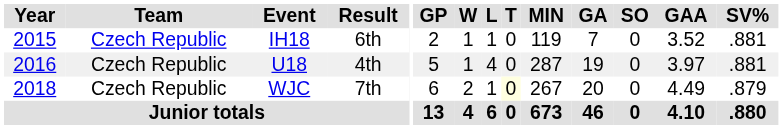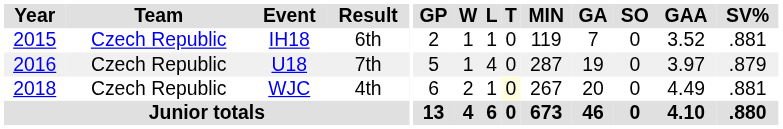 <table border="0" cellpadding="1" cellspacing="0" ID="Table3" style="text-align:center; width:40em">
 <tr bgcolor="#e0e0e0">
 <th>Year</th>
 <th>Team</th>
 <th>Event</th>
 <th>Result</th>
 <th rowspan="100" bgcolor="#ffffff"></th>
 <th>GP</th>
 <th>W</th>
 <th>L</th>
 <th>T</th>
 <th>MIN</th>
 <th>GA</th>
 <th>SO</th>
 <th>GAA</th>
 <th>SV%</th>
 </tr>
 <tr>
 <td><a href='#'>2015</a></td>
 <td><a href='#'>Czech Republic</a></td>
 <td><a href='#'>IH18</a></td>
 <td>6th</td>
 <td>2</td>
 <td>1</td>
 <td>1</td>
 <td>0</td>
 <td>119</td>
 <td>7</td>
 <td>0</td>
 <td>3.52</td>
 <td>.881</td>
 </tr>
 <tr bgcolor="#f0f0f0">
 <td><a href='#'>2016</a></td>
 <td>Czech Republic</td>
 <td><a href='#'>U18</a></td>
-<td>4th</td>
+<td>7th</td>
 <td>5</td>
 <td>1</td>
 <td>4</td>
 <td>0</td>
 <td>287</td>
 <td>19</td>
 <td>0</td>
 <td>3.97</td>
-<td>.881</td>
+<td>.879</td>
 </tr>
 <tr>
 <td><a href='#'>2018</a></td>
 <td>Czech Republic</td>
 <td><a href='#'>WJC</a></td>
-<td>7th</td>
+<td>4th</td>
 <td>6</td>
 <td>2</td>
 <td>1</td>
 <td style="background: lightyellow;">0</td>
 <td>267</td>
 <td>20</td>
 <td>0</td>
 <td>4.49</td>
-<td>.879</td>
+<td>.881</td>
 </tr>
 <tr bgcolor="#e0e0e0">
 <th colspan=4>Junior totals</th>
 <th>13</th>
 <th>4</th>
 <th>6</th>
 <th>0</th>
 <th>673</th>
 <th>46</th>
 <th>0</th>
 <th>4.10</th>
 <th>.880</th>
 </tr>
 </table>
